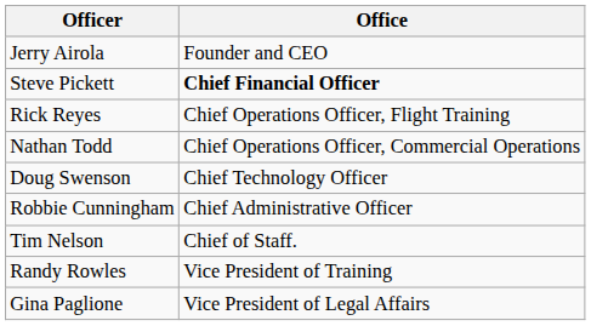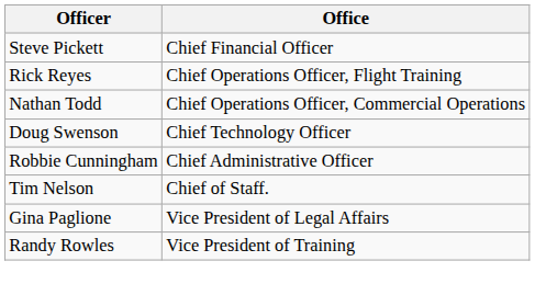 <table class="wikitable">
 <tr>
 <th align="left">Officer</th>
 <th align="left">Office</th>
 </tr>
 <tr>
-<td>Jerry Airola</td>
-<td>Founder and CEO</td>
-</tr>
-<tr>
 <td>Steve Pickett</td>
-<td><strong>Chief Financial Officer</strong></td>
+<td>Chief Financial Officer</td>
 </tr>
 <tr>
 <td>Rick Reyes</td>
 <td>Chief Operations Officer, Flight Training</td>
 </tr>
 <tr>
 <td>Nathan Todd</td>
 <td>Chief Operations Officer, Commercial Operations</td>
 </tr>
 <tr>
 <td>Doug Swenson</td>
 <td>Chief Technology Officer</td>
 </tr>
 <tr>
 <td>Robbie Cunningham</td>
 <td>Chief Administrative Officer</td>
 </tr>
 <tr>
 <td>Tim Nelson</td>
 <td>Chief of Staff.</td>
 </tr>
 <tr>
+<td>Gina Paglione</td>
+<td>Vice President of Legal Affairs</td>
+</tr>
+<tr>
 <td>Randy Rowles</td>
 <td>Vice President of Training</td>
 </tr>
-<tr>
-<td>Gina Paglione</td>
-<td>Vice President of Legal Affairs</td>
-</tr>
 </table>
